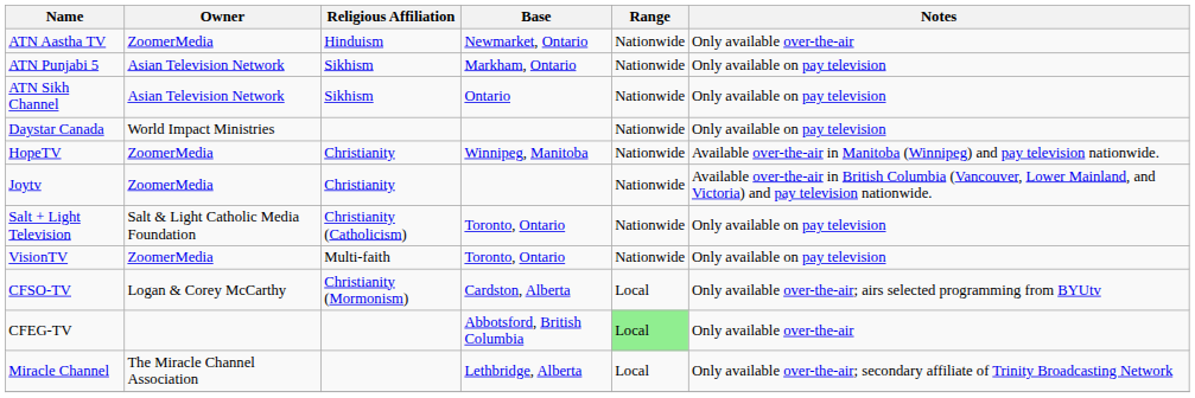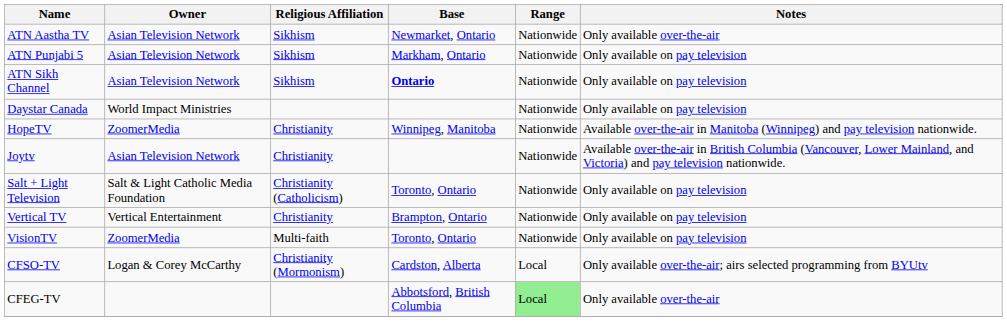 <table class="wikitable sortable mw-collapsible mw-collapsed" width="100%">
 <tr>
 <th>Name</th>
 <th>Owner</th>
 <th>Religious Affiliation</th>
 <th>Base</th>
 <th>Range</th>
 <th>Notes</th>
 </tr>
 <tr>
 <td><a href='#'>ATN Aastha TV</a></td>
-<td><a href='#'>ZoomerMedia</a></td>
-<td><a href='#'>Hinduism</a></td>
+<td><a href='#'>Asian Television Network</a></td>
+<td><a href='#'>Sikhism</a></td>
 <td><a href='#'>Newmarket</a>, <a href='#'>Ontario</a></td>
 <td>Nationwide</td>
 <td>Only available <a href='#'>over-the-air</a></td>
 </tr>
 <tr>
 <td><a href='#'>ATN Punjabi 5</a></td>
 <td><a href='#'>Asian Television Network</a></td>
 <td><a href='#'>Sikhism</a></td>
 <td><a href='#'>Markham</a>, <a href='#'>Ontario</a></td>
 <td>Nationwide</td>
 <td>Only available on <a href='#'>pay television</a></td>
 </tr>
 <tr>
 <td><a href='#'>ATN Sikh Channel</a></td>
 <td><a href='#'>Asian Television Network</a></td>
 <td><a href='#'>Sikhism</a></td>
-<td> <a href='#'>Ontario</a></td>
+<td><strong> <a href='#'>Ontario</a></strong></td>
 <td>Nationwide</td>
 <td>Only available on <a href='#'>pay television</a></td>
 </tr>
 <tr>
 <td><a href='#'>Daystar Canada</a></td>
 <td>World Impact Ministries</td>
 <td></td>
 <td></td>
 <td>Nationwide</td>
 <td>Only available on <a href='#'>pay television</a></td>
 </tr>
 <tr>
 <td><a href='#'>HopeTV</a></td>
 <td><a href='#'>ZoomerMedia</a></td>
 <td><a href='#'>Christianity</a></td>
 <td><a href='#'>Winnipeg</a>, <a href='#'>Manitoba</a></td>
 <td>Nationwide</td>
 <td>Available <a href='#'>over-the-air</a> in <a href='#'>Manitoba</a> (<a href='#'>Winnipeg</a>) and <a href='#'>pay television</a> nationwide.</td>
 </tr>
 <tr>
 <td><a href='#'>Joytv</a></td>
-<td><a href='#'>ZoomerMedia</a></td>
+<td><a href='#'>Asian Television Network</a></td>
 <td><a href='#'>Christianity</a></td>
 <td></td>
 <td>Nationwide</td>
 <td>Available <a href='#'>over-the-air</a> in <a href='#'>British Columbia</a> (<a href='#'>Vancouver</a>, <a href='#'>Lower Mainland</a>, and <a href='#'>Victoria</a>) and <a href='#'>pay television</a> nationwide.</td>
 </tr>
 <tr>
 <td><a href='#'>Salt + Light Television</a></td>
 <td>Salt & Light Catholic Media Foundation</td>
 <td><a href='#'>Christianity</a> (<a href='#'>Catholicism</a>)</td>
 <td><a href='#'>Toronto</a>, <a href='#'>Ontario</a></td>
+<td>Nationwide</td>
+<td>Only available on <a href='#'>pay television</a></td>
+</tr>
+<tr>
+<td><a href='#'>Vertical TV</a></td>
+<td>Vertical Entertainment</td>
+<td><a href='#'>Christianity</a></td>
+<td><a href='#'>Brampton</a>, <a href='#'>Ontario</a></td>
 <td>Nationwide</td>
 <td>Only available on <a href='#'>pay television</a></td>
 </tr>
 <tr>
 <td><a href='#'>VisionTV</a></td>
 <td><a href='#'>ZoomerMedia</a></td>
 <td>Multi-faith</td>
 <td><a href='#'>Toronto</a>, <a href='#'>Ontario</a></td>
 <td>Nationwide</td>
 <td>Only available on <a href='#'>pay television</a></td>
 </tr>
 <tr>
 <td><a href='#'>CFSO-TV</a></td>
 <td>Logan & Corey McCarthy</td>
 <td><a href='#'>Christianity</a> (<a href='#'>Mormonism</a>)</td>
 <td><a href='#'>Cardston</a>, <a href='#'>Alberta</a></td>
 <td>Local</td>
 <td>Only available <a href='#'>over-the-air</a>; airs selected programming from <a href='#'>BYUtv</a></td>
 </tr>
 <tr>
 <td>CFEG-TV</td>
 <td></td>
 <td></td>
 <td><a href='#'>Abbotsford</a>, <a href='#'>British Columbia</a></td>
 <td style="background: lightgreen;">Local</td>
 <td>Only available <a href='#'>over-the-air</a></td>
 </tr>
 <tr>
-<td><a href='#'>Miracle Channel</a></td>
-<td>The Miracle Channel Association</td>
-<td></td>
-<td><a href='#'>Lethbridge</a>, <a href='#'>Alberta</a></td>
-<td>Local</td>
-<td>Only available <a href='#'>over-the-air</a>; secondary affiliate of <a href='#'>Trinity Broadcasting Network</a></td>
-</tr>
-<tr>
 </tr>
 </table>
